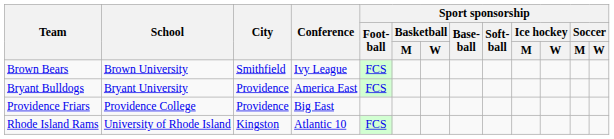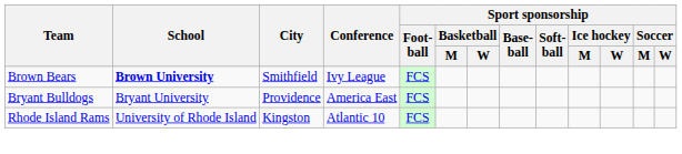 <table class="sortable wikitable">
 <tr>
 <th rowspan=3>Team</th>
 <th rowspan=3>School</th>
 <th rowspan=3>City</th>
 <th rowspan=3>Conference</th>
 <th colspan=9>Sport sponsorship</th>
 </tr>
 <tr>
 <th rowspan=2>Foot-<br>ball</th>
 <th colspan=2>Basketball</th>
 <th rowspan=2>Base-<br>ball</th>
 <th rowspan=2>Soft-<br>ball</th>
 <th colspan=2>Ice hockey</th>
 <th colspan=2>Soccer</th>
 </tr>
 <tr>
 <th>M</th>
 <th>W</th>
 <th>M</th>
 <th>W</th>
 <th>M</th>
 <th>W</th>
 </tr>
 <tr>
 <td><a href='#'>Brown Bears</a></td>
-<td><a href='#'>Brown University</a></td>
+<td><strong><a href='#'>Brown University</a></strong></td>
 <td><a href='#'>Smithfield</a></td>
 <td><a href='#'>Ivy League</a></td>
 <td style="background:#D2FFD2; text-align:center"><a href='#'>FCS</a></td>
 <td></td>
 <td></td>
 <td></td>
 <td></td>
 <td> </td>
 <td> </td>
 <td></td>
 <td></td>
 </tr>
 <tr>
 <td><a href='#'>Bryant Bulldogs</a></td>
 <td><a href='#'>Bryant University</a></td>
 <td><a href='#'>Providence</a></td>
 <td><a href='#'>America East</a></td>
 <td style="background:#D2FFD2; text-align:center"><a href='#'>FCS</a>  </td>
 <td></td>
 <td></td>
 <td></td>
 <td></td>
 <td></td>
 <td></td>
 <td></td>
 <td></td>
 </tr>
 <tr>
-<td><a href='#'>Providence Friars</a></td>
-<td><a href='#'>Providence College</a></td>
-<td><a href='#'>Providence</a></td>
-<td><a href='#'>Big East</a></td>
-<td></td>
-<td></td>
-<td></td>
-<td></td>
-<td></td>
-<td> </td>
-<td> </td>
-<td></td>
-<td></td>
-</tr>
-<tr>
 <td><a href='#'>Rhode Island Rams</a></td>
 <td><a href='#'>University of Rhode Island</a></td>
 <td><a href='#'>Kingston</a></td>
 <td><a href='#'>Atlantic 10</a></td>
 <td style="background:#D2FFD2; text-align:center"><a href='#'>FCS</a> </td>
 <td></td>
 <td></td>
 <td></td>
 <td></td>
 <td></td>
 <td></td>
 <td></td>
 <td></td>
 </tr>
 </table>
